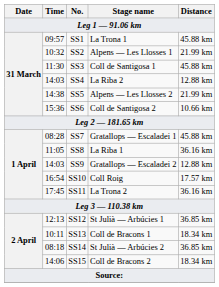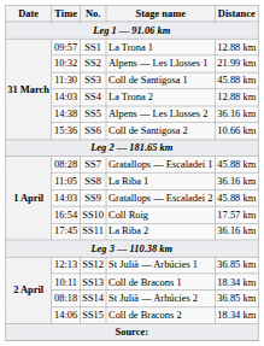 <table class="wikitable" style="font-size: 85%;">
 <tr>
 <th>Date</th>
 <th>Time</th>
 <th>No.</th>
 <th>Stage name</th>
 <th>Distance</th>
 </tr>
 <tr>
 <td style="background-color:#EAECF0; text-align:center" colspan="5"><strong><em>Leg 1 — 91.06 km</em></strong></td>
 </tr>
 <tr>
 <th rowspan="6">31 March</th>
 <td align="center">09:57</td>
 <td align="center">SS1</td>
 <td>La Trona 1</td>
-<td align="center">45.88 km</td>
+<td align="center">12.88 km</td>
 </tr>
 <tr>
 <td align="center">10:32</td>
 <td align="center">SS2</td>
 <td>Alpens — Les Llosses 1</td>
 <td align="center">21.99 km</td>
 </tr>
 <tr>
 <td align="center">11:30</td>
 <td align="center">SS3</td>
 <td>Coll de Santigosa 1</td>
 <td align="center">45.88 km</td>
 </tr>
 <tr>
 <td align="center">14:03</td>
 <td align="center">SS4</td>
-<td>La Riba 2</td>
+<td>La Trona 2</td>
 <td align="center">12.88 km</td>
 </tr>
 <tr>
 <td align="center">14:38</td>
 <td align="center">SS5</td>
 <td>Alpens — Les Llosses 2</td>
-<td align="center">21.99 km</td>
+<td align="center">36.16 km</td>
 </tr>
 <tr>
 <td align="center">15:36</td>
 <td align="center">SS6</td>
 <td>Coll de Santigosa 2</td>
 <td align="center">10.66 km</td>
 </tr>
 <tr>
 <td style="background-color:#EAECF0; text-align:center" colspan="5"><strong><em>Leg 2 — 181.65 km</em></strong></td>
 </tr>
 <tr>
 <th rowspan="5">1 April</th>
 <td align="center">08:28</td>
 <td align="center">SS7</td>
 <td>Gratallops — Escaladei 1</td>
 <td align="center">45.88 km</td>
 </tr>
 <tr>
 <td align="center">11:05</td>
 <td align="center">SS8</td>
 <td>La Riba 1</td>
 <td align="center">36.16 km</td>
 </tr>
 <tr>
 <td align="center">14:03</td>
 <td align="center">SS9</td>
 <td>Gratallops — Escaladei 2</td>
-<td align="center">12.88 km</td>
+<td align="center">45.88 km</td>
 </tr>
 <tr>
 <td align="center">16:54</td>
 <td align="center">SS10</td>
 <td>Coll Roig</td>
 <td align="center">17.57 km</td>
 </tr>
 <tr>
 <td align="center">17:45</td>
 <td align="center">SS11</td>
-<td>La Trona 2</td>
+<td>La Riba 2</td>
 <td align="center">36.16 km</td>
 </tr>
 <tr>
 <td style="background-color:#EAECF0; text-align:center" colspan="5"><strong><em>Leg 3 — 110.38 km</em></strong></td>
 </tr>
 <tr>
 <th rowspan="4">2 April</th>
 <td align="center">12:13</td>
 <td align="center">SS12</td>
 <td>St Julià — Arbúcies 1</td>
 <td align="center">36.85 km</td>
 </tr>
 <tr>
 <td align="center">10:11</td>
 <td align="center">SS13</td>
 <td>Coll de Bracons 1</td>
 <td align="center">18.34 km</td>
 </tr>
 <tr>
 <td align="center">08:18</td>
 <td align="center">SS14</td>
 <td>St Julià — Arbúcies 2</td>
 <td align="center">36.85 km</td>
 </tr>
 <tr>
 <td align="center">14:06</td>
 <td align="center">SS15</td>
 <td>Coll de Bracons 2</td>
 <td align="center">18.34 km</td>
 </tr>
 <tr>
 <td style="background-color:#EAECF0; text-align:center" colspan="5"><strong>Source:</strong></td>
 </tr>
 <tr>
 </tr>
 </table>
